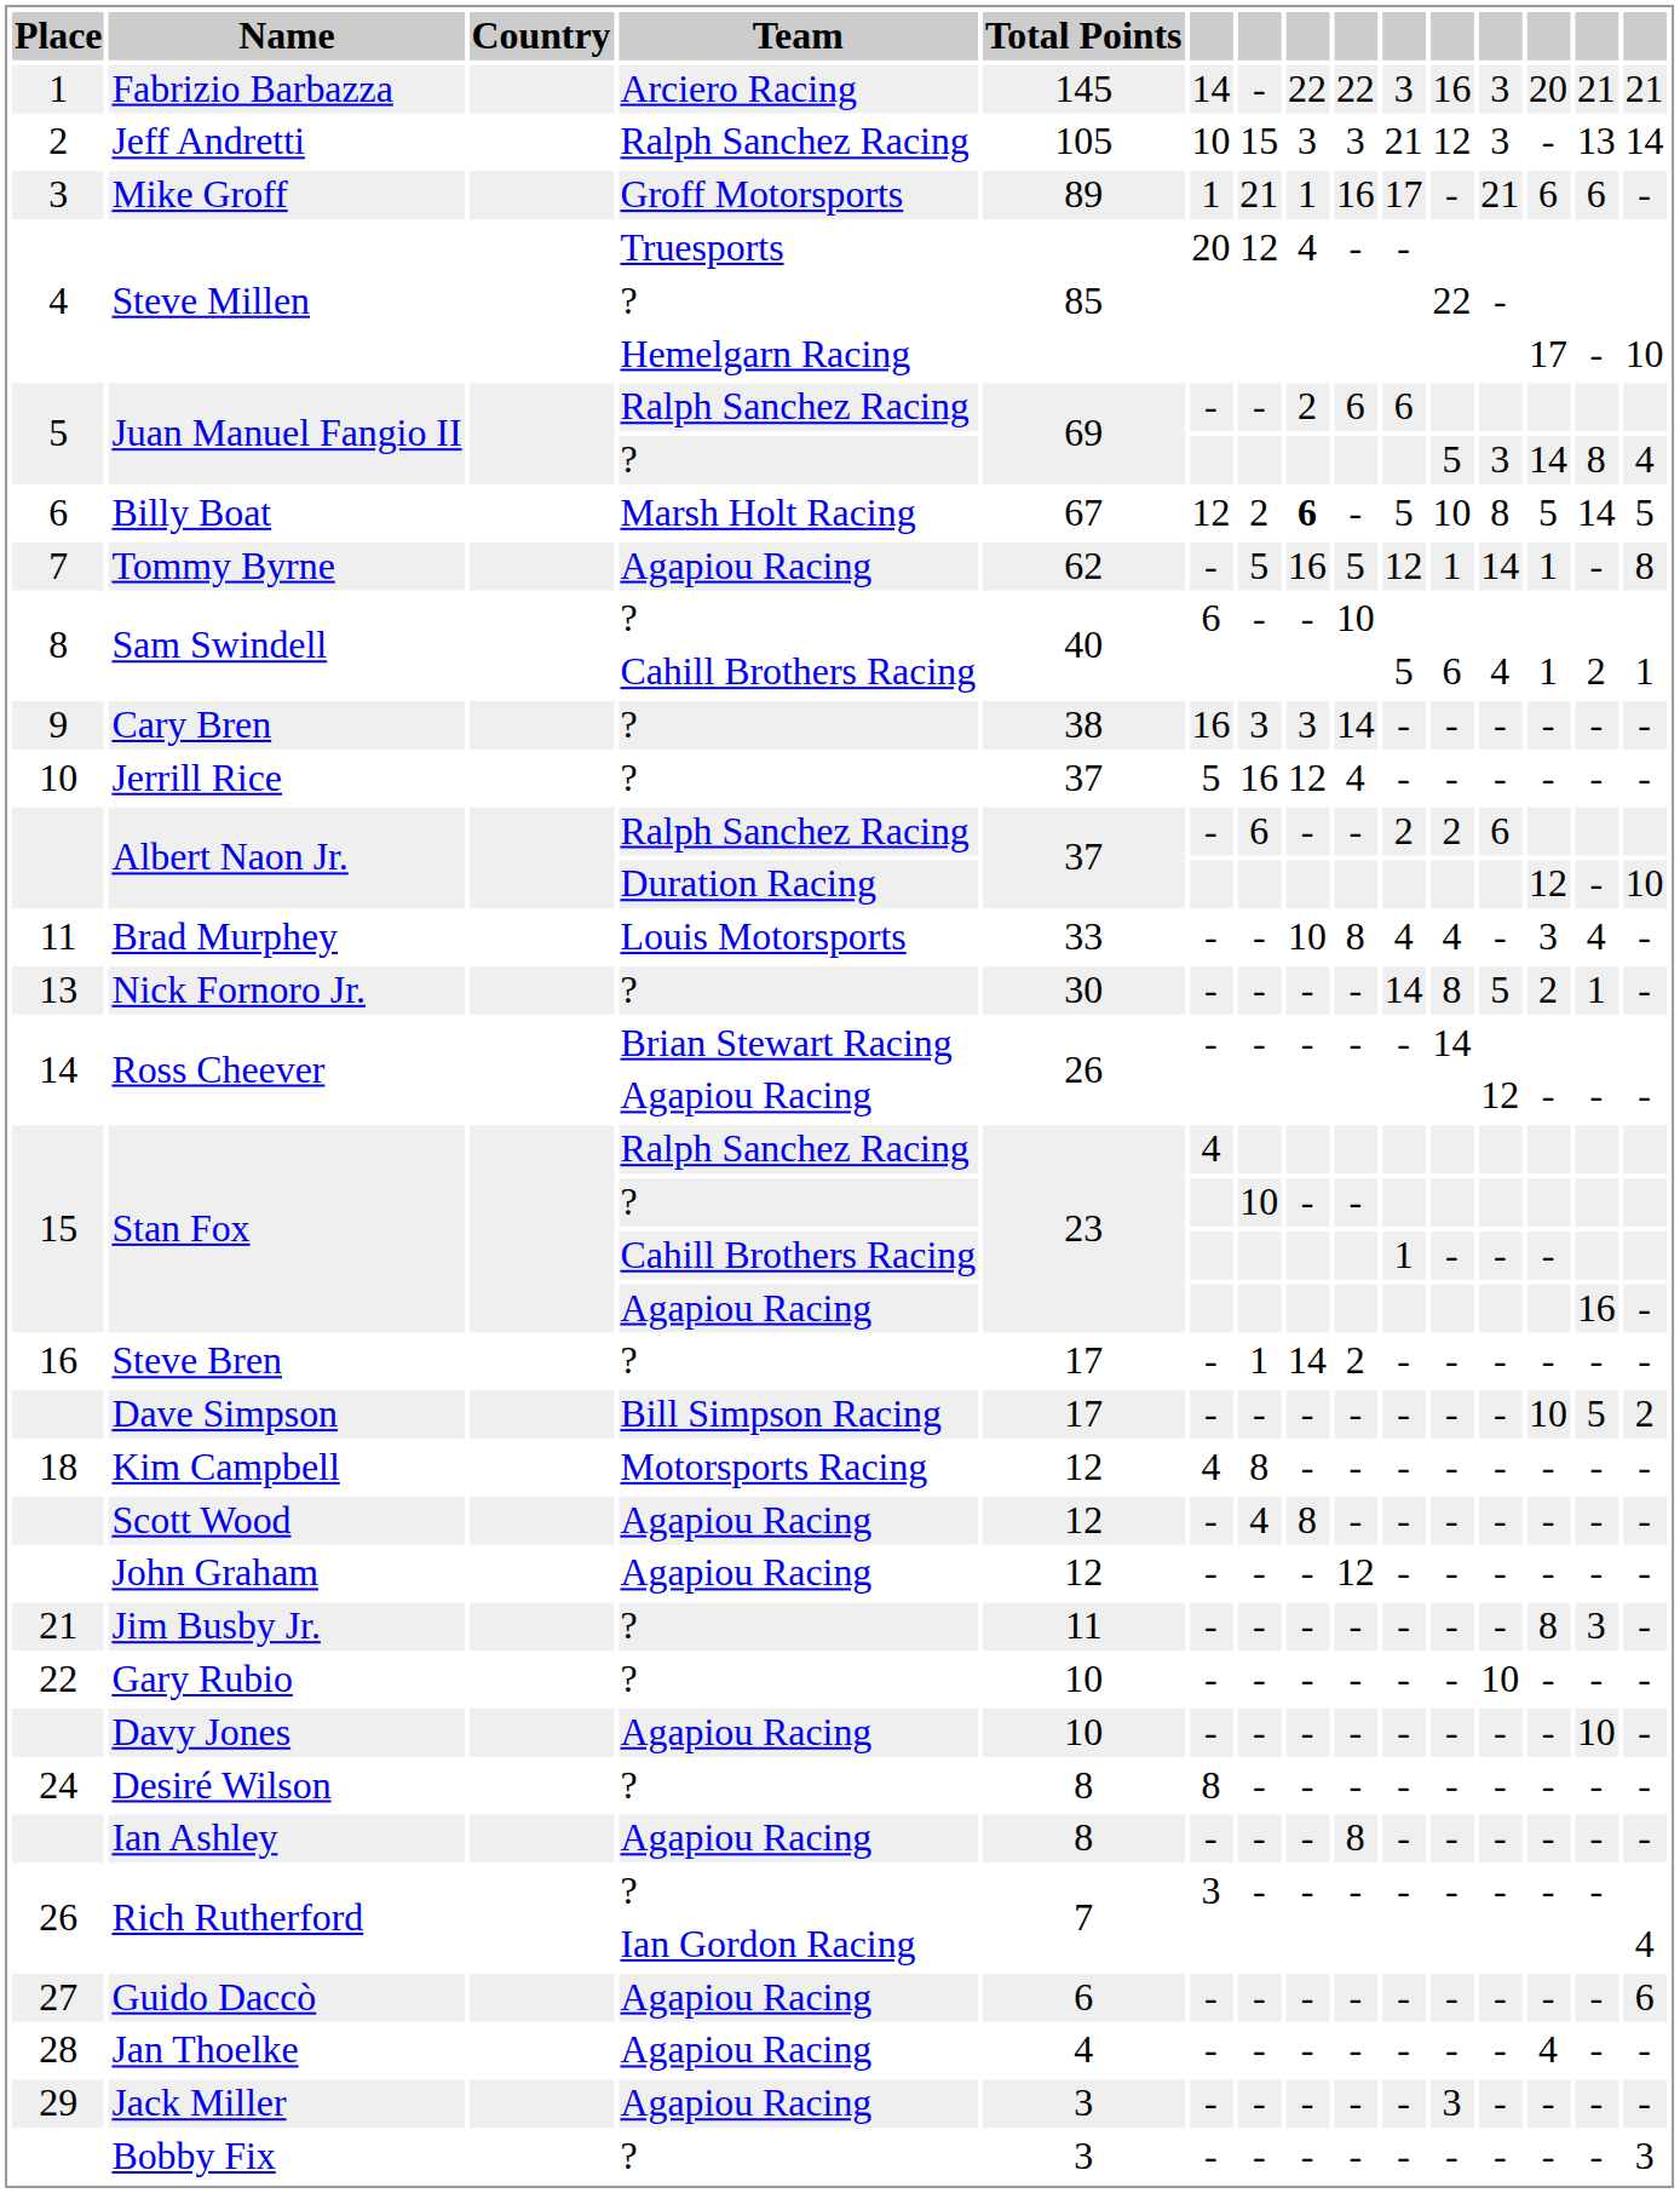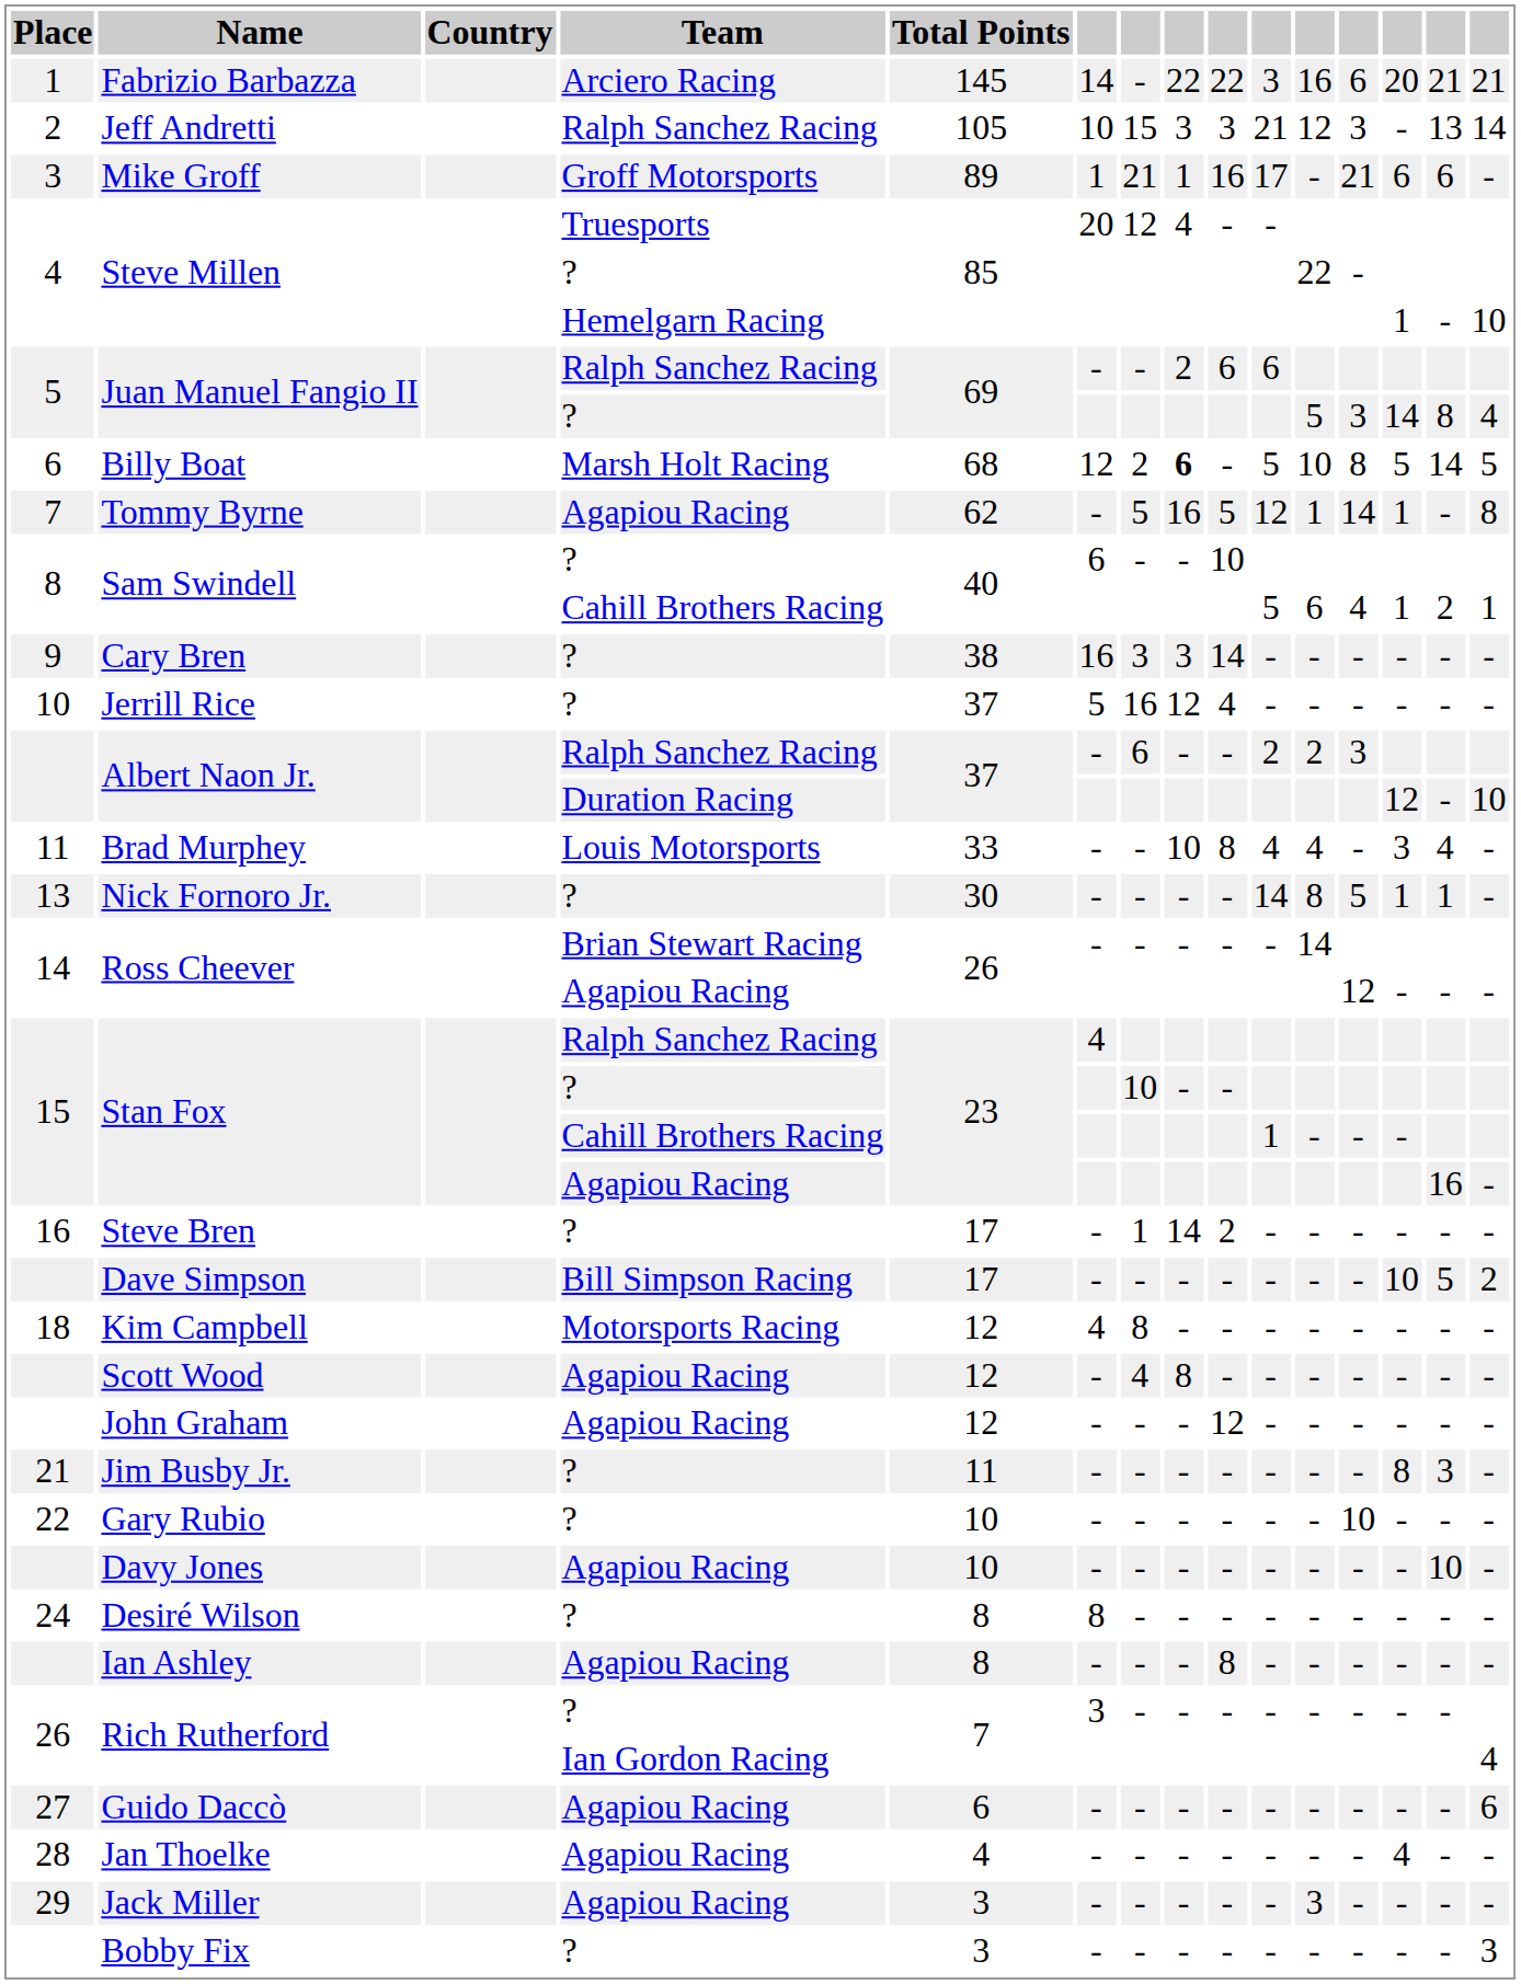 <table border="0" style="border: 1px solid #999; background-color:#FFFFFF; text-align:center">
 <tr align="center" style="background:#CCCCCC;">
 <th>Place</th>
 <th>Name</th>
 <th>Country</th>
 <th>Team</th>
 <th>Total Points</th>
 <th></th>
 <th></th>
 <th></th>
 <th></th>
 <th></th>
 <th></th>
 <th></th>
 <th></th>
 <th></th>
 <th></th>
 </tr>
 <tr style="background:#EFEFEF;">
 <td>1</td>
 <td align="left"><a href='#'>Fabrizio Barbazza</a></td>
 <td align="left"></td>
 <td align="left"><a href='#'>Arciero Racing</a></td>
 <td>145</td>
 <td>14</td>
 <td>-</td>
 <td>22</td>
 <td>22</td>
 <td>3</td>
 <td>16</td>
-<td>3</td>
+<td>6</td>
 <td>20</td>
 <td>21</td>
 <td>21</td>
 </tr>
 <tr>
 <td>2</td>
 <td align="left"><a href='#'>Jeff Andretti</a></td>
 <td align="left"></td>
 <td align="left"><a href='#'>Ralph Sanchez Racing</a></td>
 <td>105</td>
 <td>10</td>
 <td>15</td>
 <td>3</td>
 <td>3</td>
 <td>21</td>
 <td>12</td>
 <td>3</td>
 <td>-</td>
 <td>13</td>
 <td>14</td>
 </tr>
 <tr style="background:#EFEFEF;">
 <td>3</td>
 <td align="left"><a href='#'>Mike Groff</a></td>
 <td align="left"></td>
 <td align="left"><a href='#'>Groff Motorsports</a></td>
 <td>89</td>
 <td>1</td>
 <td>21</td>
 <td>1</td>
 <td>16</td>
 <td>17</td>
 <td>-</td>
 <td>21</td>
 <td>6</td>
 <td>6</td>
 <td>-</td>
 </tr>
 <tr>
 <td rowspan=3>4</td>
 <td rowspan=3 align="left"><a href='#'>Steve Millen</a></td>
 <td rowspan=3 align="left"></td>
 <td align="left"><a href='#'>Truesports</a></td>
 <td rowspan=3>85</td>
 <td>20</td>
 <td>12</td>
 <td>4</td>
 <td>-</td>
 <td>-</td>
 <td></td>
 <td></td>
 <td></td>
 <td></td>
 <td></td>
 </tr>
 <tr>
 <td align="left">?</td>
 <td></td>
 <td></td>
 <td></td>
 <td></td>
 <td></td>
 <td>22</td>
 <td>-</td>
 <td></td>
 <td></td>
 <td></td>
 </tr>
 <tr>
 <td align="left"><a href='#'>Hemelgarn Racing</a></td>
 <td></td>
 <td></td>
 <td></td>
 <td></td>
 <td></td>
 <td></td>
 <td></td>
-<td>17</td>
+<td>1</td>
 <td>-</td>
 <td>10</td>
 </tr>
 <tr style="background:#EFEFEF;">
 <td rowspan=2>5</td>
 <td rowspan=2 align="left"><a href='#'>Juan Manuel Fangio II</a></td>
 <td rowspan=2 align="left"></td>
 <td align="left"><a href='#'>Ralph Sanchez Racing</a></td>
 <td rowspan=2>69</td>
 <td>-</td>
 <td>-</td>
 <td>2</td>
 <td>6</td>
 <td>6</td>
 <td></td>
 <td></td>
 <td></td>
 <td></td>
 <td></td>
 </tr>
 <tr style="background:#EFEFEF;">
 <td align="left">?</td>
 <td></td>
 <td></td>
 <td></td>
 <td></td>
 <td></td>
 <td>5</td>
 <td>3</td>
 <td>14</td>
 <td>8</td>
 <td>4</td>
 </tr>
 <tr>
 <td>6</td>
 <td align="left"><a href='#'>Billy Boat</a></td>
 <td align="left"></td>
 <td align="left"><a href='#'>Marsh Holt Racing</a></td>
-<td>67</td>
+<td>68</td>
 <td>12</td>
 <td>2</td>
 <td><strong>6</strong></td>
 <td>-</td>
 <td>5</td>
 <td>10</td>
 <td>8</td>
 <td>5</td>
 <td>14</td>
 <td>5</td>
 </tr>
 <tr style="background:#EFEFEF;">
 <td>7</td>
 <td align="left"><a href='#'>Tommy Byrne</a></td>
 <td align="left"></td>
 <td align="left"><a href='#'>Agapiou Racing</a></td>
 <td>62</td>
 <td>-</td>
 <td>5</td>
 <td>16</td>
 <td>5</td>
 <td>12</td>
 <td>1</td>
 <td>14</td>
 <td>1</td>
 <td>-</td>
 <td>8</td>
 </tr>
 <tr>
 <td rowspan=2>8</td>
 <td rowspan=2 align="left"><a href='#'>Sam Swindell</a></td>
 <td rowspan=2 align="left"></td>
 <td align="left">?</td>
 <td rowspan=2>40</td>
 <td>6</td>
 <td>-</td>
 <td>-</td>
 <td>10</td>
 <td></td>
 <td></td>
 <td></td>
 <td></td>
 <td></td>
 <td></td>
 </tr>
 <tr>
 <td align="left"><a href='#'>Cahill Brothers Racing</a></td>
 <td></td>
 <td></td>
 <td></td>
 <td></td>
 <td>5</td>
 <td>6</td>
 <td>4</td>
 <td>1</td>
 <td>2</td>
 <td>1</td>
 </tr>
 <tr style="background:#EFEFEF;">
 <td>9</td>
 <td align="left"><a href='#'>Cary Bren</a></td>
 <td align="left"></td>
 <td align="left">?</td>
 <td>38</td>
 <td>16</td>
 <td>3</td>
 <td>3</td>
 <td>14</td>
 <td>-</td>
 <td>-</td>
 <td>-</td>
 <td>-</td>
 <td>-</td>
 <td>-</td>
 </tr>
 <tr>
 <td>10</td>
 <td align="left"><a href='#'>Jerrill Rice</a></td>
 <td align="left"></td>
 <td align="left">?</td>
 <td>37</td>
 <td>5</td>
 <td>16</td>
 <td>12</td>
 <td>4</td>
 <td>-</td>
 <td>-</td>
 <td>-</td>
 <td>-</td>
 <td>-</td>
 <td>-</td>
 </tr>
 <tr style="background:#EFEFEF;">
 <td rowspan=2></td>
 <td rowspan=2 align="left"><a href='#'>Albert Naon Jr.</a></td>
 <td rowspan=2 align="left"></td>
 <td align="left"><a href='#'>Ralph Sanchez Racing</a></td>
 <td rowspan=2>37</td>
 <td>-</td>
 <td>6</td>
 <td>-</td>
 <td>-</td>
 <td>2</td>
 <td>2</td>
-<td>6</td>
+<td>3</td>
 <td></td>
 <td></td>
 <td></td>
 </tr>
 <tr style="background:#EFEFEF;">
 <td align="left"><a href='#'>Duration Racing</a></td>
 <td></td>
 <td></td>
 <td></td>
 <td></td>
 <td></td>
 <td></td>
 <td></td>
 <td>12</td>
 <td>-</td>
 <td>10</td>
 </tr>
 <tr>
 <td>11</td>
 <td align="left"><a href='#'>Brad Murphey</a></td>
 <td align="left"></td>
 <td align="left"><a href='#'>Louis Motorsports</a></td>
 <td>33</td>
 <td>-</td>
 <td>-</td>
 <td>10</td>
 <td>8</td>
 <td>4</td>
 <td>4</td>
 <td>-</td>
 <td>3</td>
 <td>4</td>
 <td>-</td>
 </tr>
 <tr style="background:#EFEFEF;">
 <td>13</td>
 <td align="left"><a href='#'>Nick Fornoro Jr.</a></td>
 <td align="left"></td>
 <td align="left">?</td>
 <td>30</td>
 <td>-</td>
 <td>-</td>
 <td>-</td>
 <td>-</td>
 <td>14</td>
 <td>8</td>
 <td>5</td>
-<td>2</td>
+<td>1</td>
 <td>1</td>
 <td>-</td>
 </tr>
 <tr>
 <td rowspan=2>14</td>
 <td rowspan=2 align="left"><a href='#'>Ross Cheever</a></td>
 <td rowspan=2 align="left"></td>
 <td align="left"><a href='#'>Brian Stewart Racing</a></td>
 <td rowspan=2>26</td>
 <td>-</td>
 <td>-</td>
 <td>-</td>
 <td>-</td>
 <td>-</td>
 <td>14</td>
 <td></td>
 <td></td>
 <td></td>
 <td></td>
 </tr>
 <tr>
 <td align="left"><a href='#'>Agapiou Racing</a></td>
 <td></td>
 <td></td>
 <td></td>
 <td></td>
 <td></td>
 <td></td>
 <td>12</td>
 <td>-</td>
 <td>-</td>
 <td>-</td>
 </tr>
 <tr style="background:#EFEFEF;">
 <td rowspan=4>15</td>
 <td rowspan=4 align="left"><a href='#'>Stan Fox</a></td>
 <td rowspan=4 align="left"></td>
 <td align="left"><a href='#'>Ralph Sanchez Racing</a></td>
 <td rowspan=4>23</td>
 <td>4</td>
 <td></td>
 <td></td>
 <td></td>
 <td></td>
 <td></td>
 <td></td>
 <td></td>
 <td></td>
 <td></td>
 </tr>
 <tr style="background:#EFEFEF;">
 <td align="left">?</td>
 <td></td>
 <td>10</td>
 <td>-</td>
 <td>-</td>
 <td></td>
 <td></td>
 <td></td>
 <td></td>
 <td></td>
 <td></td>
 </tr>
 <tr style="background:#EFEFEF;">
 <td align="left"><a href='#'>Cahill Brothers Racing</a></td>
 <td></td>
 <td></td>
 <td></td>
 <td></td>
 <td>1</td>
 <td>-</td>
 <td>-</td>
 <td>-</td>
 <td></td>
 <td></td>
 </tr>
 <tr style="background:#EFEFEF;">
 <td align="left"><a href='#'>Agapiou Racing</a></td>
 <td></td>
 <td></td>
 <td></td>
 <td></td>
 <td></td>
 <td></td>
 <td></td>
 <td></td>
 <td>16</td>
 <td>-</td>
 </tr>
 <tr>
 <td>16</td>
 <td align="left"><a href='#'>Steve Bren</a></td>
 <td align="left"></td>
 <td align="left">?</td>
 <td>17</td>
 <td>-</td>
 <td>1</td>
 <td>14</td>
 <td>2</td>
 <td>-</td>
 <td>-</td>
 <td>-</td>
 <td>-</td>
 <td>-</td>
 <td>-</td>
 </tr>
 <tr style="background:#EFEFEF;">
 <td></td>
 <td align="left"><a href='#'>Dave Simpson</a></td>
 <td align="left"></td>
 <td align="left"><a href='#'>Bill Simpson Racing</a></td>
 <td>17</td>
 <td>-</td>
 <td>-</td>
 <td>-</td>
 <td>-</td>
 <td>-</td>
 <td>-</td>
 <td>-</td>
 <td>10</td>
 <td>5</td>
 <td>2</td>
 </tr>
 <tr>
 <td>18</td>
 <td align="left"><a href='#'>Kim Campbell</a></td>
 <td align="left"></td>
 <td align="left"><a href='#'>Motorsports Racing</a></td>
 <td>12</td>
 <td>4</td>
 <td>8</td>
 <td>-</td>
 <td>-</td>
 <td>-</td>
 <td>-</td>
 <td>-</td>
 <td>-</td>
 <td>-</td>
 <td>-</td>
 </tr>
 <tr style="background:#EFEFEF;">
 <td></td>
 <td align="left"><a href='#'>Scott Wood</a></td>
 <td align="left"></td>
 <td align="left"><a href='#'>Agapiou Racing</a></td>
 <td>12</td>
 <td>-</td>
 <td>4</td>
 <td>8</td>
 <td>-</td>
 <td>-</td>
 <td>-</td>
 <td>-</td>
 <td>-</td>
 <td>-</td>
 <td>-</td>
 </tr>
 <tr>
 <td></td>
 <td align="left"><a href='#'>John Graham</a></td>
 <td align="left"></td>
 <td align="left"><a href='#'>Agapiou Racing</a></td>
 <td>12</td>
 <td>-</td>
 <td>-</td>
 <td>-</td>
 <td>12</td>
 <td>-</td>
 <td>-</td>
 <td>-</td>
 <td>-</td>
 <td>-</td>
 <td>-</td>
 </tr>
 <tr style="background:#EFEFEF;">
 <td>21</td>
 <td align="left"><a href='#'>Jim Busby Jr.</a></td>
 <td align="left"></td>
 <td align="left">?</td>
 <td>11</td>
 <td>-</td>
 <td>-</td>
 <td>-</td>
 <td>-</td>
 <td>-</td>
 <td>-</td>
 <td>-</td>
 <td>8</td>
 <td>3</td>
 <td>-</td>
 </tr>
 <tr>
 <td>22</td>
 <td align="left"><a href='#'>Gary Rubio</a></td>
 <td align="left"></td>
 <td align="left">?</td>
 <td>10</td>
 <td>-</td>
 <td>-</td>
 <td>-</td>
 <td>-</td>
 <td>-</td>
 <td>-</td>
 <td>10</td>
 <td>-</td>
 <td>-</td>
 <td>-</td>
 </tr>
 <tr style="background:#EFEFEF;">
 <td></td>
 <td align="left"><a href='#'>Davy Jones</a></td>
 <td align="left"></td>
 <td align="left"><a href='#'>Agapiou Racing</a></td>
 <td>10</td>
 <td>-</td>
 <td>-</td>
 <td>-</td>
 <td>-</td>
 <td>-</td>
 <td>-</td>
 <td>-</td>
 <td>-</td>
 <td>10</td>
 <td>-</td>
 </tr>
 <tr>
 <td>24</td>
 <td align="left"><a href='#'>Desiré Wilson</a></td>
 <td align="left"></td>
 <td align="left">?</td>
 <td>8</td>
 <td>8</td>
 <td>-</td>
 <td>-</td>
 <td>-</td>
 <td>-</td>
 <td>-</td>
 <td>-</td>
 <td>-</td>
 <td>-</td>
 <td>-</td>
 </tr>
 <tr style="background:#EFEFEF;">
 <td></td>
 <td align="left"><a href='#'>Ian Ashley</a></td>
 <td align="left"></td>
 <td align="left"><a href='#'>Agapiou Racing</a></td>
 <td>8</td>
 <td>-</td>
 <td>-</td>
 <td>-</td>
 <td>8</td>
 <td>-</td>
 <td>-</td>
 <td>-</td>
 <td>-</td>
 <td>-</td>
 <td>-</td>
 </tr>
 <tr>
 <td rowspan=2>26</td>
 <td rowspan=2 align="left"><a href='#'>Rich Rutherford</a></td>
 <td rowspan=2 align="left"></td>
 <td align="left">?</td>
 <td rowspan=2>7</td>
 <td>3</td>
 <td>-</td>
 <td>-</td>
 <td>-</td>
 <td>-</td>
 <td>-</td>
 <td>-</td>
 <td>-</td>
 <td>-</td>
 <td></td>
 </tr>
 <tr>
 <td align="left"><a href='#'>Ian Gordon Racing</a></td>
 <td></td>
 <td></td>
 <td></td>
 <td></td>
 <td></td>
 <td></td>
 <td></td>
 <td></td>
 <td></td>
 <td>4</td>
 </tr>
 <tr style="background:#EFEFEF;">
 <td>27</td>
 <td align="left"><a href='#'>Guido Daccò</a></td>
 <td align="left"></td>
 <td align="left"><a href='#'>Agapiou Racing</a></td>
 <td>6</td>
 <td>-</td>
 <td>-</td>
 <td>-</td>
 <td>-</td>
 <td>-</td>
 <td>-</td>
 <td>-</td>
 <td>-</td>
 <td>-</td>
 <td>6</td>
 </tr>
 <tr>
 <td>28</td>
 <td align="left"><a href='#'>Jan Thoelke</a></td>
 <td align="left"></td>
 <td align="left"><a href='#'>Agapiou Racing</a></td>
 <td>4</td>
 <td>-</td>
 <td>-</td>
 <td>-</td>
 <td>-</td>
 <td>-</td>
 <td>-</td>
 <td>-</td>
 <td>4</td>
 <td>-</td>
 <td>-</td>
 </tr>
 <tr style="background:#EFEFEF;">
 <td>29</td>
 <td align="left"><a href='#'>Jack Miller</a></td>
 <td align="left"></td>
 <td align="left"><a href='#'>Agapiou Racing</a></td>
 <td>3</td>
 <td>-</td>
 <td>-</td>
 <td>-</td>
 <td>-</td>
 <td>-</td>
 <td>3</td>
 <td>-</td>
 <td>-</td>
 <td>-</td>
 <td>-</td>
 </tr>
 <tr>
 <td></td>
 <td align="left"><a href='#'>Bobby Fix</a></td>
 <td align="left"></td>
 <td align="left">?</td>
 <td>3</td>
 <td>-</td>
 <td>-</td>
 <td>-</td>
 <td>-</td>
 <td>-</td>
 <td>-</td>
 <td>-</td>
 <td>-</td>
 <td>-</td>
 <td>3</td>
 </tr>
 </table>
